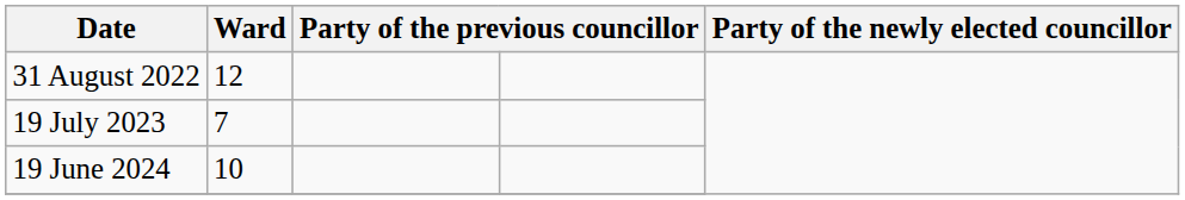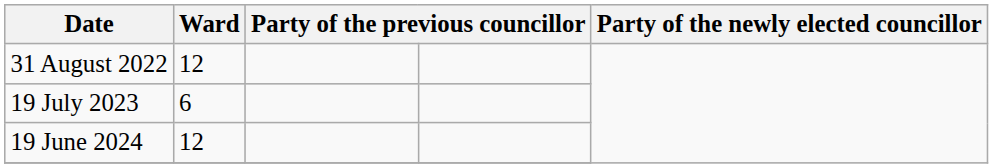 <table class="wikitable">
 <tr>
 <th>Date</th>
 <th>Ward</th>
 <th colspan="2">Party of the previous councillor</th>
 <th colspan="2">Party of the newly elected councillor</th>
 </tr>
 <tr>
 <td>31 August 2022</td>
 <td>12</td>
 <td></td>
 <td></td>
 </tr>
 <tr>
 <td>19 July 2023</td>
-<td>7</td>
+<td>6</td>
 <td></td>
 <td></td>
 </tr>
 <tr>
 <td>19 June 2024</td>
-<td>10</td>
+<td>12</td>
 <td></td>
 <td></td>
 </tr>
 <tr>
 </tr>
 </table>
